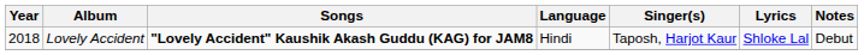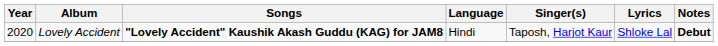 <table class="wikitable sortable">
 <tr>
 <th>Year</th>
 <th>Album</th>
 <th>Songs</th>
 <th>Language</th>
 <th>Singer(s)</th>
 <th>Lyrics</th>
 <th>Notes</th>
 </tr>
 <tr>
-<td rowspan="1">2018</td>
+<td rowspan="1">2020</td>
 <td rowspan="1"><em>Lovely Accident</em></td>
 <td><strong>"Lovely Accident" Kaushik Akash Guddu (KAG) for JAM8</strong></td>
 <td rowspan="1">Hindi</td>
 <td>Taposh, <a href='#'>Harjot Kaur</a></td>
 <td><a href='#'>Shloke Lal</a></td>
-<td rowspan="1">Debut</td>
+<td rowspan="1"><strong>Debut</strong></td>
 </tr>
 <tr>
 </tr>
 </table>
